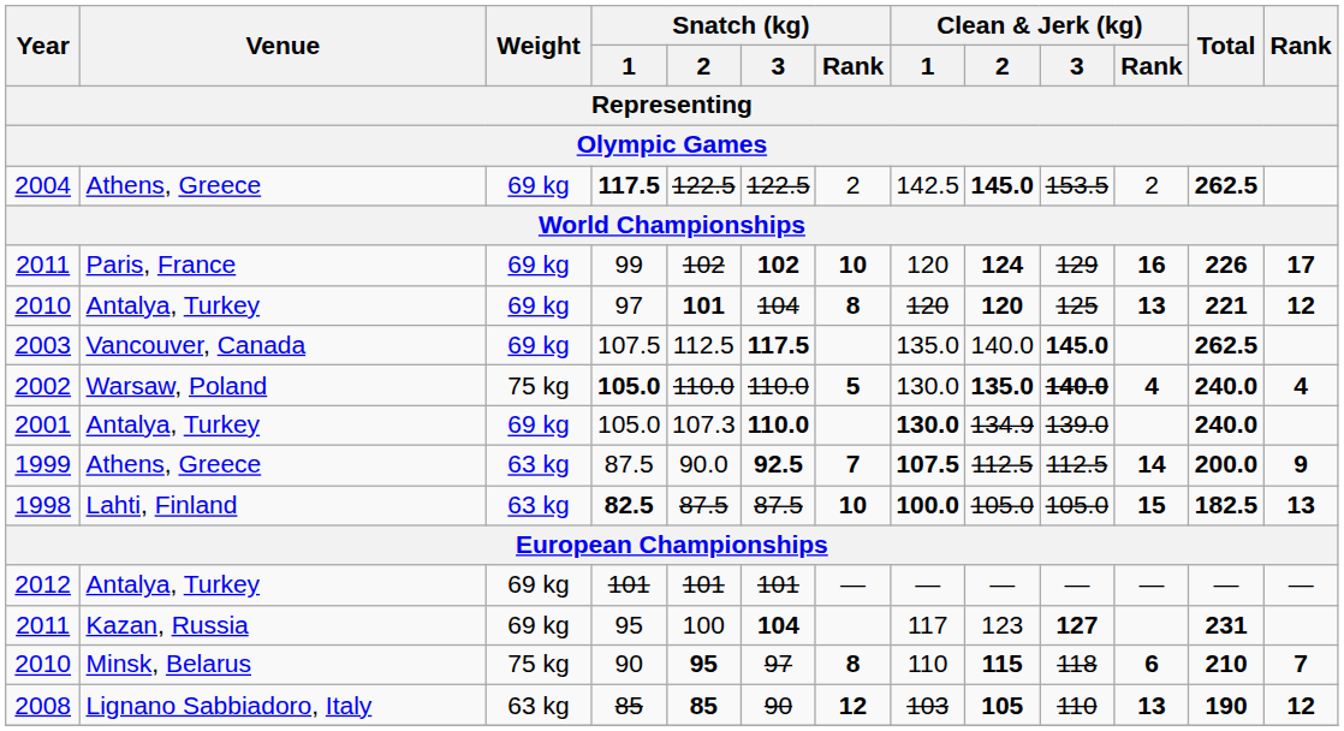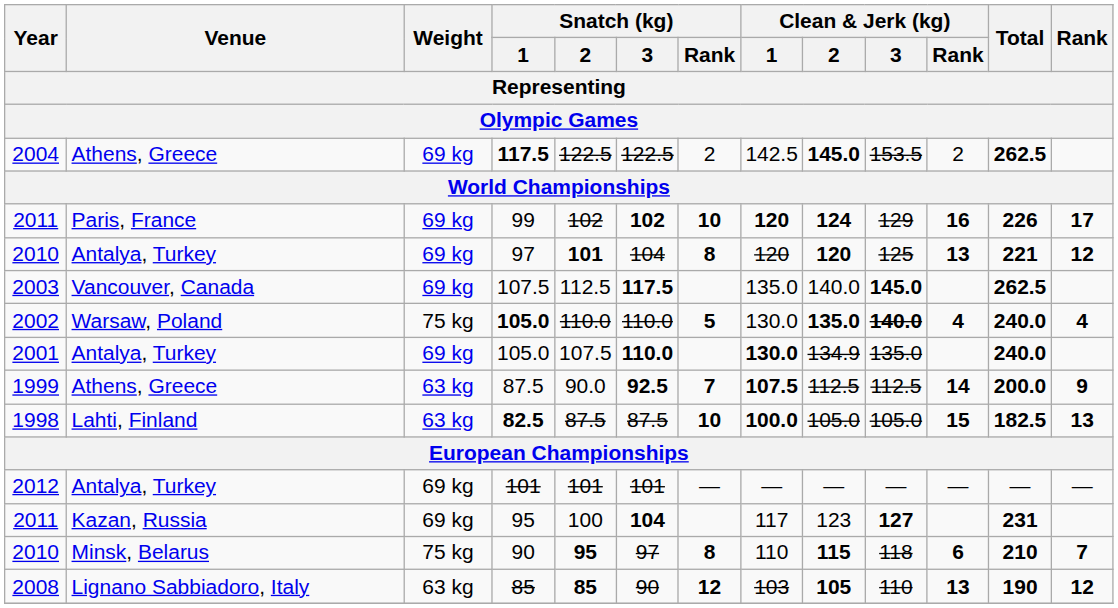 <table class = "wikitable" style="text-align:center;">
 <tr>
 <th rowspan=2 width=40>Year</th>
 <th rowspan=2 width=250>Venue</th>
 <th rowspan=2 width=60>Weight</th>
 <th colspan=4>Snatch (kg)</th>
 <th colspan=4>Clean & Jerk (kg)</th>
 <th rowspan=2 width=40>Total</th>
 <th rowspan=2 width=40>Rank</th>
 </tr>
 <tr>
 <th width=40>1</th>
 <th width=40>2</th>
 <th width=40>3</th>
 <th width=40>Rank</th>
 <th width=40>1</th>
 <th width=40>2</th>
 <th width=40>3</th>
 <th width=40>Rank</th>
 </tr>
 <tr>
 <th colspan=13>Representing </th>
 </tr>
 <tr>
 <th colspan=13><a href='#'>Olympic Games</a></th>
 </tr>
 <tr>
 <td><a href='#'>2004</a></td>
 <td align=left> <a href='#'>Athens</a>, <a href='#'>Greece</a></td>
 <td><a href='#'>69 kg</a></td>
 <td><strong>117.5</strong></td>
 <td><s>122.5</s></td>
 <td><s>122.5</s></td>
 <td>2</td>
 <td>142.5</td>
 <td><strong>145.0</strong></td>
 <td><s>153.5</s></td>
 <td>2</td>
 <td><strong>262.5</strong></td>
 <td><strong></strong></td>
 </tr>
 <tr>
 <th colspan=13><a href='#'>World Championships</a></th>
 </tr>
 <tr>
 <td><a href='#'>2011</a></td>
 <td align=left> <a href='#'>Paris</a>, <a href='#'>France</a></td>
 <td><a href='#'>69 kg</a></td>
 <td>99</td>
 <td><s>102</s></td>
 <td><strong>102</strong></td>
 <td><strong>10</strong></td>
-<td>120</td>
+<td><strong>120</strong></td>
 <td><strong>124</strong></td>
 <td><s>129</s></td>
 <td><strong>16</strong></td>
 <td><strong>226</strong></td>
 <td><strong>17</strong></td>
 </tr>
 <tr>
 <td><a href='#'>2010</a></td>
 <td align=left> <a href='#'>Antalya</a>, <a href='#'>Turkey</a></td>
 <td><a href='#'>69 kg</a></td>
 <td>97</td>
 <td><strong>101</strong></td>
 <td><s>104</s></td>
 <td><strong>8</strong></td>
 <td><s>120</s></td>
 <td><strong>120</strong></td>
 <td><s>125</s></td>
 <td><strong>13</strong></td>
 <td><strong>221</strong></td>
 <td><strong>12</strong></td>
 </tr>
 <tr>
 <td><a href='#'>2003</a></td>
 <td align=left> <a href='#'>Vancouver</a>, <a href='#'>Canada</a></td>
 <td><a href='#'>69 kg</a></td>
 <td>107.5</td>
 <td>112.5</td>
 <td><strong>117.5</strong></td>
 <td><strong></strong></td>
 <td>135.0</td>
 <td>140.0</td>
 <td><strong>145.0</strong></td>
 <td><strong></strong></td>
 <td><strong>262.5</strong></td>
 <td><strong></strong></td>
 </tr>
 <tr>
 <td><a href='#'>2002</a></td>
 <td align=left> <a href='#'>Warsaw</a>, <a href='#'>Poland</a></td>
 <td>75 kg</td>
 <td><strong>105.0</strong></td>
 <td><s>110.0</s></td>
 <td><s>110.0</s></td>
 <td><strong>5</strong></td>
 <td>130.0</td>
 <td><strong>135.0</strong></td>
 <td><strong><s>140.0</s></strong></td>
 <td><strong>4</strong></td>
 <td><strong>240.0</strong></td>
 <td><strong>4</strong></td>
 </tr>
 <tr>
 <td><a href='#'>2001</a></td>
 <td align=left> <a href='#'>Antalya</a>, <a href='#'>Turkey</a></td>
 <td><a href='#'>69 kg</a></td>
 <td>105.0</td>
-<td>107.3</td>
+<td>107.5</td>
 <td><strong>110.0</strong></td>
 <td><strong></strong></td>
 <td><strong>130.0</strong></td>
 <td><s>134.9</s></td>
-<td><s>139.0</s></td>
+<td><s>135.0</s></td>
 <td><strong></strong></td>
 <td><strong>240.0</strong></td>
 <td><strong></strong></td>
 </tr>
 <tr>
 <td><a href='#'>1999</a></td>
 <td align=left> <a href='#'>Athens</a>, <a href='#'>Greece</a></td>
 <td><a href='#'>63 kg</a></td>
 <td>87.5</td>
 <td>90.0</td>
 <td><strong>92.5</strong></td>
 <td><strong>7</strong></td>
 <td><strong>107.5</strong></td>
 <td><s>112.5</s></td>
 <td><s>112.5</s></td>
 <td><strong>14</strong></td>
 <td><strong>200.0</strong></td>
 <td><strong>9</strong></td>
 </tr>
 <tr>
 <td><a href='#'>1998</a></td>
 <td align=left> <a href='#'>Lahti</a>, <a href='#'>Finland</a></td>
 <td><a href='#'>63 kg</a></td>
 <td><strong>82.5</strong></td>
 <td><s>87.5</s></td>
 <td><s>87.5</s></td>
 <td><strong>10</strong></td>
 <td><strong>100.0</strong></td>
 <td><s>105.0</s></td>
 <td><s>105.0</s></td>
 <td><strong>15</strong></td>
 <td><strong>182.5</strong></td>
 <td><strong>13</strong></td>
 </tr>
 <tr>
 <th colspan=13><a href='#'>European Championships</a></th>
 </tr>
 <tr>
 <td><a href='#'>2012</a></td>
 <td align=left> <a href='#'>Antalya</a>, <a href='#'>Turkey</a></td>
 <td>69 kg</td>
 <td><s>101</s></td>
 <td><s>101</s></td>
 <td><s>101</s></td>
 <td>—</td>
 <td>—</td>
 <td>—</td>
 <td>—</td>
 <td>—</td>
 <td>—</td>
 <td>—</td>
 </tr>
 <tr>
 <td><a href='#'>2011</a></td>
 <td align=left> <a href='#'>Kazan</a>, <a href='#'>Russia</a></td>
 <td>69 kg</td>
 <td>95</td>
 <td>100</td>
 <td><strong>104</strong></td>
 <td><strong></strong></td>
 <td>117</td>
 <td>123</td>
 <td><strong>127</strong></td>
 <td><strong></strong></td>
 <td><strong>231</strong></td>
 <td><strong></strong></td>
 </tr>
 <tr>
 <td><a href='#'>2010</a></td>
 <td align=left> <a href='#'>Minsk</a>, <a href='#'>Belarus</a></td>
 <td>75 kg</td>
 <td>90</td>
 <td><strong>95</strong></td>
 <td><s>97</s></td>
 <td><strong>8</strong></td>
 <td>110</td>
 <td><strong>115</strong></td>
 <td><s>118</s></td>
 <td><strong>6</strong></td>
 <td><strong>210</strong></td>
 <td><strong>7</strong></td>
 </tr>
 <tr>
 <td><a href='#'>2008</a></td>
 <td align=left> <a href='#'>Lignano Sabbiadoro</a>, <a href='#'>Italy</a></td>
 <td>63 kg</td>
 <td><s>85</s></td>
 <td><strong>85</strong></td>
 <td><s>90</s></td>
 <td><strong>12</strong></td>
 <td><s>103</s></td>
 <td><strong>105</strong></td>
 <td><s>110</s></td>
 <td><strong>13</strong></td>
 <td><strong>190</strong></td>
 <td><strong>12</strong></td>
 </tr>
 <tr>
 </tr>
 </table>
